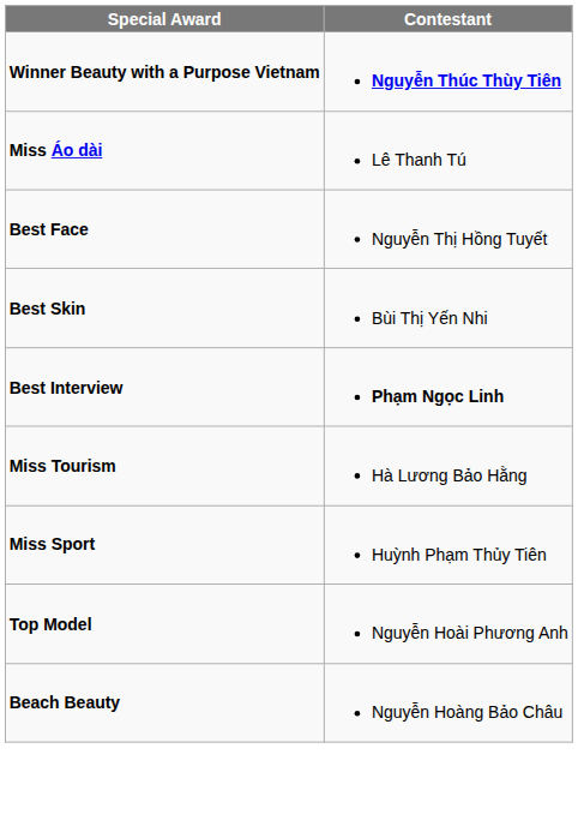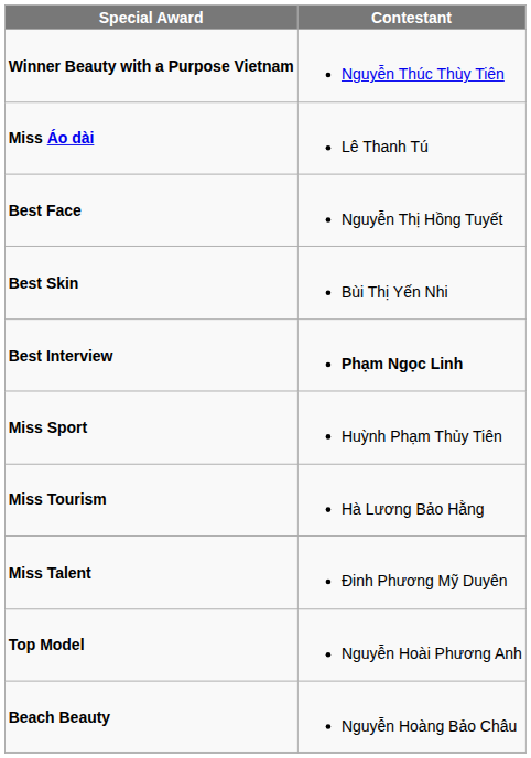 <table class="wikitable sortable" style="font-size: 95%;">
 <tr>
 <th style="background-color:#787878;color:#FFFFFF;">Special Award</th>
 <th style="background-color:#787878;color:#FFFFFF;">Contestant</th>
 </tr>
 <tr>
 <td><strong>Winner Beauty with a Purpose Vietnam </strong></td>
-<td><strong><br><ul><li><a href='#'>Nguyễn Thúc Thùy Tiên</a></li></ul></strong></td>
+<td><br><ul><li><a href='#'>Nguyễn Thúc Thùy Tiên</a></li></ul></td>
 </tr>
 <tr>
 <td><strong>Miss <a href='#'>Áo dài</a></strong></td>
 <td><br><ul><li>Lê Thanh Tú</li></ul></td>
 </tr>
 <tr>
 <td><strong>Best Face</strong></td>
 <td><br><ul><li>Nguyễn Thị Hồng Tuyết</li></ul></td>
 </tr>
 <tr>
 <td><strong>Best Skin</strong></td>
 <td><br><ul><li>Bùi Thị Yến Nhi</li></ul></td>
 </tr>
 <tr>
 <td><strong>Best Interview</strong></td>
 <td><strong><br><ul><li>Phạm Ngọc Linh</li></ul></strong></td>
 </tr>
 <tr>
+<td><strong>Miss Sport</strong></td>
+<td><br><ul><li>Huỳnh Phạm Thủy Tiên</li></ul></td>
+</tr>
+<tr>
 <td><strong>Miss Tourism</strong></td>
 <td><br><ul><li>Hà Lương Bảo Hằng</li></ul></td>
 </tr>
 <tr>
-<td><strong>Miss Sport</strong></td>
-<td><br><ul><li>Huỳnh Phạm Thủy Tiên</li></ul></td>
+<td><strong>Miss Talent</strong></td>
+<td><br><ul><li>Đinh Phương Mỹ Duyên</li></ul></td>
 </tr>
 <tr>
 <td><strong>Top Model</strong></td>
 <td><br><ul><li>Nguyễn Hoài Phương Anh</li></ul></td>
 </tr>
 <tr>
 <td><strong>Beach Beauty</strong></td>
 <td><br><ul><li>Nguyễn Hoàng Bảo Châu</li></ul></td>
 </tr>
 </table>
